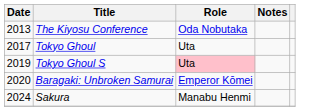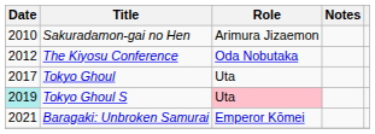 <table class="wikitable">
 <tr>
 <th>Date</th>
 <th>Title</th>
 <th>Role</th>
 <th>Notes</th>
 <th></th>
 </tr>
 <tr>
-<td>2013</td>
+<td>2010</td>
+<td><em>Sakuradamon-gai no Hen</em></td>
+<td>Arimura Jizaemon</td>
+<td></td>
+<td></td>
+</tr>
+<tr>
+<td>2012</td>
 <td><em><a href='#'>The Kiyosu Conference</a></em></td>
 <td><a href='#'>Oda Nobutaka</a></td>
 <td></td>
 <td></td>
 </tr>
 <tr>
 <td>2017</td>
 <td><em><a href='#'>Tokyo Ghoul</a></em></td>
 <td>Uta</td>
 <td></td>
 <td></td>
 </tr>
 <tr>
-<td>2019</td>
+<td style="background: paleturquoise;">2019</td>
 <td><em><a href='#'>Tokyo Ghoul S</a> </em></td>
 <td style="background: pink;">Uta</td>
 <td></td>
 <td></td>
 </tr>
 <tr>
-<td>2020</td>
+<td>2021</td>
 <td><em><a href='#'>Baragaki: Unbroken Samurai</a></em></td>
 <td><a href='#'>Emperor Kōmei</a></td>
 <td></td>
 <td></td>
 </tr>
 <tr>
-<td>2024</td>
-<td><em>Sakura</em></td>
-<td>Manabu Henmi</td>
-<td></td>
-<td></td>
-</tr>
-<tr>
 </tr>
 </table>
